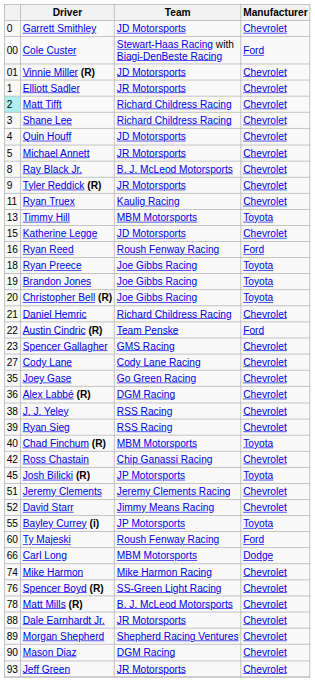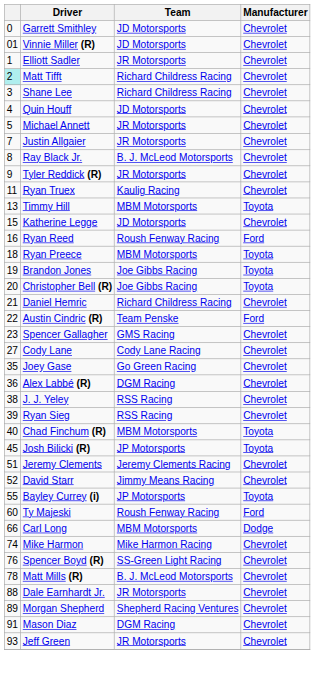 <table class="wikitable" style="font-size:95%">
 <tr>
 <th></th>
 <th>Driver</th>
 <th>Team</th>
 <th>Manufacturer</th>
 </tr>
 <tr>
 <td>0</td>
 <td><a href='#'>Garrett Smithley</a></td>
 <td><a href='#'>JD Motorsports</a></td>
 <td><a href='#'>Chevrolet</a></td>
-</tr>
-<tr>
-<td>00</td>
-<td><a href='#'>Cole Custer</a></td>
-<td><a href='#'>Stewart-Haas Racing</a> with <br> <a href='#'>Biagi-DenBeste Racing</a></td>
-<td><a href='#'>Ford</a></td>
 </tr>
 <tr>
 <td>01</td>
 <td><a href='#'>Vinnie Miller</a> <strong>(R)</strong></td>
 <td><a href='#'>JD Motorsports</a></td>
 <td><a href='#'>Chevrolet</a></td>
 </tr>
 <tr>
 <td>1</td>
 <td><a href='#'>Elliott Sadler</a></td>
 <td><a href='#'>JR Motorsports</a></td>
 <td><a href='#'>Chevrolet</a></td>
 </tr>
 <tr>
 <td style="background: paleturquoise;">2</td>
 <td><a href='#'>Matt Tifft</a></td>
 <td><a href='#'>Richard Childress Racing</a></td>
 <td><a href='#'>Chevrolet</a></td>
 </tr>
 <tr>
 <td>3</td>
 <td><a href='#'>Shane Lee</a></td>
 <td><a href='#'>Richard Childress Racing</a></td>
 <td><a href='#'>Chevrolet</a></td>
 </tr>
 <tr>
 <td>4</td>
 <td><a href='#'>Quin Houff</a></td>
 <td><a href='#'>JD Motorsports</a></td>
 <td><a href='#'>Chevrolet</a></td>
 </tr>
 <tr>
 <td>5</td>
 <td><a href='#'>Michael Annett</a></td>
+<td><a href='#'>JR Motorsports</a></td>
+<td><a href='#'>Chevrolet</a></td>
+</tr>
+<tr>
+<td>7</td>
+<td><a href='#'>Justin Allgaier</a></td>
 <td><a href='#'>JR Motorsports</a></td>
 <td><a href='#'>Chevrolet</a></td>
 </tr>
 <tr>
 <td>8</td>
 <td><a href='#'>Ray Black Jr.</a></td>
 <td><a href='#'>B. J. McLeod Motorsports</a></td>
 <td><a href='#'>Chevrolet</a></td>
 </tr>
 <tr>
 <td>9</td>
 <td><a href='#'>Tyler Reddick</a> <strong>(R)</strong></td>
 <td><a href='#'>JR Motorsports</a></td>
 <td><a href='#'>Chevrolet</a></td>
 </tr>
 <tr>
 <td>11</td>
 <td><a href='#'>Ryan Truex</a></td>
 <td><a href='#'>Kaulig Racing</a></td>
 <td><a href='#'>Chevrolet</a></td>
 </tr>
 <tr>
 <td>13</td>
 <td><a href='#'>Timmy Hill</a></td>
 <td><a href='#'>MBM Motorsports</a></td>
 <td><a href='#'>Toyota</a></td>
 </tr>
 <tr>
 <td>15</td>
 <td><a href='#'>Katherine Legge</a></td>
 <td><a href='#'>JD Motorsports</a></td>
 <td><a href='#'>Chevrolet</a></td>
 </tr>
 <tr>
 <td>16</td>
 <td><a href='#'>Ryan Reed</a></td>
 <td><a href='#'>Roush Fenway Racing</a></td>
 <td><a href='#'>Ford</a></td>
 </tr>
 <tr>
 <td>18</td>
 <td><a href='#'>Ryan Preece</a></td>
-<td><a href='#'>Joe Gibbs Racing</a></td>
+<td><a href='#'>MBM Motorsports</a></td>
 <td><a href='#'>Toyota</a></td>
 </tr>
 <tr>
 <td>19</td>
 <td><a href='#'>Brandon Jones</a></td>
 <td><a href='#'>Joe Gibbs Racing</a></td>
 <td><a href='#'>Toyota</a></td>
 </tr>
 <tr>
 <td>20</td>
 <td><a href='#'>Christopher Bell</a> <strong>(R)</strong></td>
 <td><a href='#'>Joe Gibbs Racing</a></td>
 <td><a href='#'>Toyota</a></td>
 </tr>
 <tr>
 <td>21</td>
 <td><a href='#'>Daniel Hemric</a></td>
 <td><a href='#'>Richard Childress Racing</a></td>
 <td><a href='#'>Chevrolet</a></td>
 </tr>
 <tr>
 <td>22</td>
 <td><a href='#'>Austin Cindric</a> <strong>(R)</strong></td>
 <td><a href='#'>Team Penske</a></td>
 <td><a href='#'>Ford</a></td>
 </tr>
 <tr>
 <td>23</td>
 <td><a href='#'>Spencer Gallagher</a></td>
 <td><a href='#'>GMS Racing</a></td>
 <td><a href='#'>Chevrolet</a></td>
 </tr>
 <tr>
 <td>27</td>
 <td><a href='#'>Cody Lane</a></td>
 <td><a href='#'>Cody Lane Racing</a></td>
 <td><a href='#'>Chevrolet</a></td>
 </tr>
 <tr>
 <td>35</td>
 <td><a href='#'>Joey Gase</a></td>
 <td><a href='#'>Go Green Racing</a></td>
 <td><a href='#'>Chevrolet</a></td>
 </tr>
 <tr>
 <td>36</td>
 <td><a href='#'>Alex Labbé</a> <strong>(R)</strong></td>
 <td><a href='#'>DGM Racing</a></td>
 <td><a href='#'>Chevrolet</a></td>
 </tr>
 <tr>
 <td>38</td>
 <td><a href='#'>J. J. Yeley</a></td>
 <td><a href='#'>RSS Racing</a></td>
 <td><a href='#'>Chevrolet</a></td>
 </tr>
 <tr>
 <td>39</td>
 <td><a href='#'>Ryan Sieg</a></td>
 <td><a href='#'>RSS Racing</a></td>
 <td><a href='#'>Chevrolet</a></td>
 </tr>
 <tr>
 <td>40</td>
 <td><a href='#'>Chad Finchum</a> <strong>(R)</strong></td>
 <td><a href='#'>MBM Motorsports</a></td>
 <td><a href='#'>Toyota</a></td>
 </tr>
 <tr>
-<td>42</td>
-<td><a href='#'>Ross Chastain</a></td>
-<td><a href='#'>Chip Ganassi Racing</a></td>
-<td><a href='#'>Chevrolet</a></td>
-</tr>
-<tr>
 <td>45</td>
 <td><a href='#'>Josh Bilicki</a> <strong>(R)</strong></td>
 <td><a href='#'>JP Motorsports</a></td>
 <td><a href='#'>Toyota</a></td>
 </tr>
 <tr>
 <td>51</td>
 <td><a href='#'>Jeremy Clements</a></td>
 <td><a href='#'>Jeremy Clements Racing</a></td>
 <td><a href='#'>Chevrolet</a></td>
 </tr>
 <tr>
 <td>52</td>
 <td><a href='#'>David Starr</a></td>
 <td><a href='#'>Jimmy Means Racing</a></td>
 <td><a href='#'>Chevrolet</a></td>
 </tr>
 <tr>
 <td>55</td>
 <td><a href='#'>Bayley Currey</a> <strong>(i)</strong></td>
 <td><a href='#'>JP Motorsports</a></td>
 <td><a href='#'>Toyota</a></td>
 </tr>
 <tr>
 <td>60</td>
 <td><a href='#'>Ty Majeski</a></td>
 <td><a href='#'>Roush Fenway Racing</a></td>
 <td><a href='#'>Ford</a></td>
 </tr>
 <tr>
 <td>66</td>
 <td><a href='#'>Carl Long</a></td>
 <td><a href='#'>MBM Motorsports</a></td>
 <td><a href='#'>Dodge</a></td>
 </tr>
 <tr>
 <td>74</td>
 <td><a href='#'>Mike Harmon</a></td>
 <td><a href='#'>Mike Harmon Racing</a></td>
 <td><a href='#'>Chevrolet</a></td>
 </tr>
 <tr>
 <td>76</td>
 <td><a href='#'>Spencer Boyd</a> <strong>(R)</strong></td>
 <td><a href='#'>SS-Green Light Racing</a></td>
 <td><a href='#'>Chevrolet</a></td>
 </tr>
 <tr>
 <td>78</td>
 <td><a href='#'>Matt Mills</a> <strong>(R)</strong></td>
 <td><a href='#'>B. J. McLeod Motorsports</a></td>
 <td><a href='#'>Chevrolet</a></td>
 </tr>
 <tr>
 <td>88</td>
 <td><a href='#'>Dale Earnhardt Jr.</a></td>
 <td><a href='#'>JR Motorsports</a></td>
 <td><a href='#'>Chevrolet</a></td>
 </tr>
 <tr>
 <td>89</td>
 <td><a href='#'>Morgan Shepherd</a></td>
 <td><a href='#'>Shepherd Racing Ventures</a></td>
 <td><a href='#'>Chevrolet</a></td>
 </tr>
 <tr>
-<td>90</td>
+<td>91</td>
 <td><a href='#'>Mason Diaz</a></td>
 <td><a href='#'>DGM Racing</a></td>
 <td><a href='#'>Chevrolet</a></td>
 </tr>
 <tr>
 <td>93</td>
 <td><a href='#'>Jeff Green</a></td>
 <td><a href='#'>JR Motorsports</a></td>
 <td><a href='#'>Chevrolet</a></td>
 </tr>
 <tr>
 </tr>
 </table>
